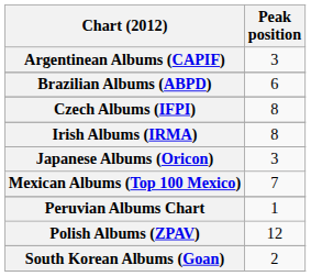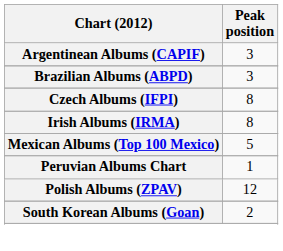 <table class="wikitable plainrowheaders sortable" style="text-align:center">
 <tr>
 <th>Chart (2012)</th>
 <th>Peak<br>position</th>
 </tr>
 <tr>
 <th scope="row">Argentinean Albums (<a href='#'>CAPIF</a>)</th>
 <td>3</td>
 </tr>
 <tr>
 </tr>
 <tr>
 </tr>
 <tr>
 </tr>
 <tr>
 </tr>
 <tr>
 <th scope="row">Brazilian Albums (<a href='#'>ABPD</a>)</th>
-<td>6</td>
+<td>3</td>
 </tr>
 <tr>
 </tr>
 <tr>
 <th scope="row">Czech Albums (<a href='#'>IFPI</a>)</th>
 <td>8</td>
 </tr>
 <tr>
 </tr>
 <tr>
 </tr>
 <tr>
 </tr>
 <tr>
 </tr>
 <tr>
 </tr>
 <tr>
 </tr>
 <tr>
 <th scope="row">Irish Albums (<a href='#'>IRMA</a>)</th>
 <td style="text-align:center">8</td>
 </tr>
 <tr>
 </tr>
 <tr>
-<th scope="row">Japanese Albums (<a href='#'>Oricon</a>)</th>
-<td>3</td>
-</tr>
-<tr>
 <th scope="row">Mexican Albums (<a href='#'>Top 100 Mexico</a>)</th>
-<td>7</td>
+<td>5</td>
 </tr>
 <tr>
 </tr>
 <tr>
 </tr>
 <tr>
 <th scope="row">Peruvian Albums Chart</th>
 <td>1</td>
 </tr>
 <tr>
 <th scope="row">Polish Albums (<a href='#'>ZPAV</a>)</th>
 <td>12</td>
 </tr>
 <tr>
 </tr>
 <tr>
 </tr>
 <tr>
 <th scope="row">South Korean Albums (<a href='#'>Goan</a>)</th>
 <td>2</td>
 </tr>
 <tr>
 </tr>
 <tr>
 </tr>
 <tr>
 </tr>
 <tr>
 </tr>
 <tr>
 </tr>
 <tr>
 </tr>
 <tr>
 </tr>
 </table>
